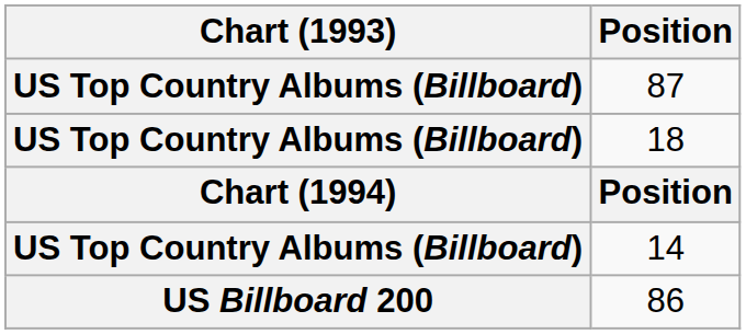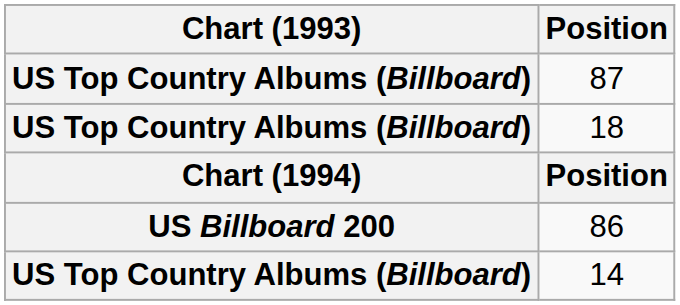 <table class="wikitable plainrowheaders" style="text-align:center">
 <tr>
 <th scope="col">Chart (1993)</th>
 <th scope="col">Position</th>
 </tr>
 <tr>
 <th scope="row">US Top Country Albums (<em>Billboard</em>)</th>
 <td>87</td>
 </tr>
 <tr>
 <th scope="row">US Top Country Albums (<em>Billboard</em>)</th>
 <td>18</td>
 </tr>
 <tr>
 <th scope="col">Chart (1994)</th>
 <th scope="col">Position</th>
 </tr>
 <tr>
+<th scope="row">US <em>Billboard</em> 200</th>
+<td>86</td>
+</tr>
+<tr>
 <th scope="row">US Top Country Albums (<em>Billboard</em>)</th>
 <td>14</td>
 </tr>
-<tr>
-<th scope="row">US <em>Billboard</em> 200</th>
-<td>86</td>
-</tr>
 </table>
